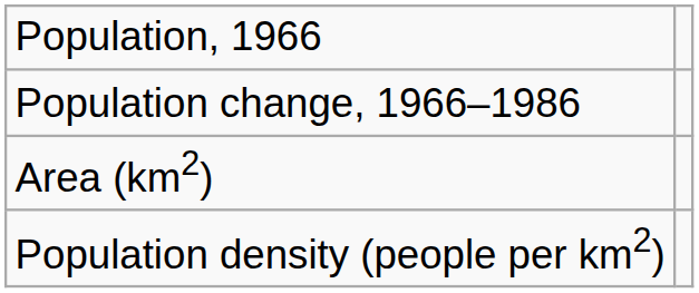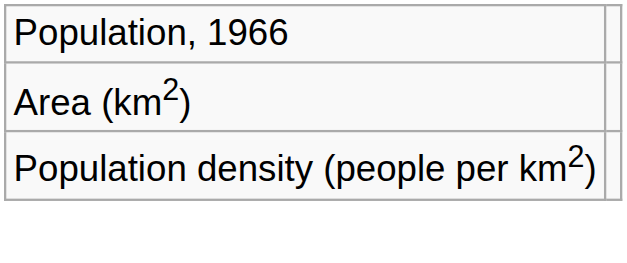 <table class="wikitable">
 <tr>
 <td>Population, 1966</td>
-<td></td>
-</tr>
-<tr>
-<td>Population change, 1966–1986</td>
 <td></td>
 </tr>
 <tr>
 <td>Area (km<sup>2</sup>)</td>
 <td></td>
 </tr>
 <tr>
 <td>Population density (people per km<sup>2</sup>)</td>
 <td></td>
 </tr>
 </table>
